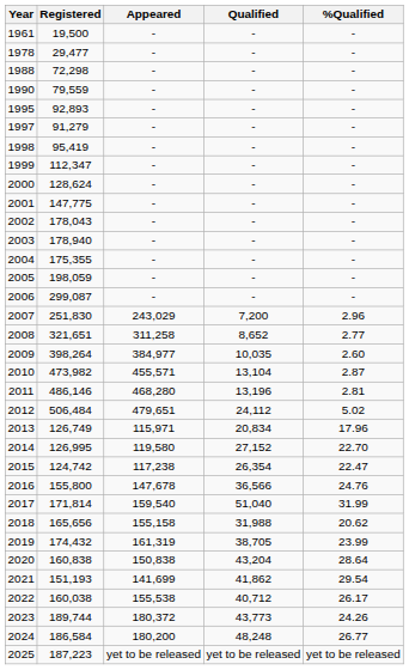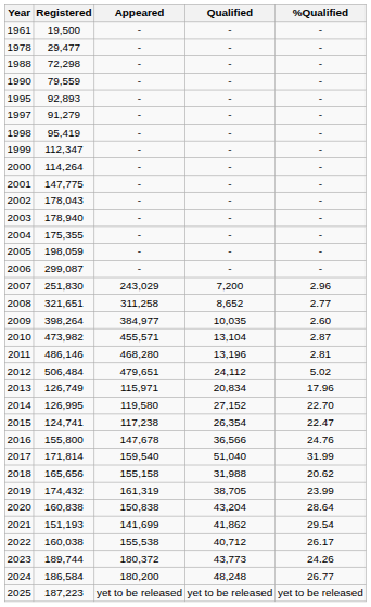 <table class="wikitable" style="text-align:center; vertical-align:bottom;">
 <tr>
 <th>Year</th>
 <th>Registered</th>
 <th>Appeared</th>
 <th>Qualified</th>
 <th>%Qualified</th>
 </tr>
 <tr>
 <td>1961</td>
 <td>19,500</td>
 <td>-</td>
 <td>-</td>
 <td>-</td>
 </tr>
 <tr>
 <td>1978</td>
 <td>29,477</td>
 <td>-</td>
 <td>-</td>
 <td>-</td>
 </tr>
 <tr>
 <td>1988</td>
 <td>72,298</td>
 <td>-</td>
 <td>-</td>
 <td>-</td>
 </tr>
 <tr>
 <td>1990</td>
 <td>79,559</td>
 <td>-</td>
 <td>-</td>
 <td>-</td>
 </tr>
 <tr>
 <td>1995</td>
 <td>92,893</td>
 <td>-</td>
 <td>-</td>
 <td>-</td>
 </tr>
 <tr>
 <td>1997</td>
 <td>91,279</td>
 <td>-</td>
 <td>-</td>
 <td>-</td>
 </tr>
 <tr>
 <td>1998</td>
 <td>95,419</td>
 <td>-</td>
 <td>-</td>
 <td>-</td>
 </tr>
 <tr>
 <td>1999</td>
 <td>112,347</td>
 <td>-</td>
 <td>-</td>
 <td>-</td>
 </tr>
 <tr>
 <td>2000</td>
-<td>128,624</td>
+<td>114,264</td>
 <td>-</td>
 <td>-</td>
 <td>-</td>
 </tr>
 <tr>
 <td>2001</td>
 <td>147,775</td>
 <td>-</td>
 <td>-</td>
 <td>-</td>
 </tr>
 <tr>
 <td>2002</td>
 <td>178,043</td>
 <td>-</td>
 <td>-</td>
 <td>-</td>
 </tr>
 <tr>
 <td>2003</td>
 <td>178,940</td>
 <td>-</td>
 <td>-</td>
 <td>-</td>
 </tr>
 <tr>
 <td>2004</td>
 <td>175,355</td>
 <td>-</td>
 <td>-</td>
 <td>-</td>
 </tr>
 <tr>
 <td>2005</td>
 <td>198,059</td>
 <td>-</td>
 <td>-</td>
 <td>-</td>
 </tr>
 <tr>
 <td>2006</td>
 <td>299,087</td>
 <td>-</td>
 <td>-</td>
 <td>-</td>
 </tr>
 <tr>
 <td>2007</td>
 <td>251,830</td>
 <td>243,029</td>
 <td>7,200</td>
 <td>2.96</td>
 </tr>
 <tr>
 <td>2008</td>
 <td>321,651</td>
 <td>311,258</td>
 <td>8,652</td>
 <td>2.77</td>
 </tr>
 <tr>
 <td>2009</td>
 <td>398,264</td>
 <td>384,977</td>
 <td>10,035</td>
 <td>2.60</td>
 </tr>
 <tr>
 <td>2010</td>
 <td>473,982</td>
 <td>455,571</td>
 <td>13,104</td>
 <td>2.87</td>
 </tr>
 <tr>
 <td>2011</td>
 <td>486,146</td>
 <td>468,280</td>
 <td>13,196</td>
 <td>2.81</td>
 </tr>
 <tr>
 <td>2012</td>
 <td>506,484</td>
 <td>479,651</td>
 <td>24,112</td>
 <td>5.02</td>
 </tr>
 <tr>
 <td>2013</td>
 <td>126,749</td>
 <td>115,971</td>
 <td>20,834</td>
 <td>17.96</td>
 </tr>
 <tr>
 <td>2014</td>
 <td>126,995</td>
 <td>119,580</td>
 <td>27,152</td>
 <td>22.70</td>
 </tr>
 <tr>
 <td>2015</td>
-<td>124,742</td>
+<td>124,741</td>
 <td>117,238</td>
 <td>26,354</td>
 <td>22.47</td>
 </tr>
 <tr>
 <td>2016</td>
 <td>155,800</td>
 <td>147,678</td>
 <td>36,566</td>
 <td>24.76</td>
 </tr>
 <tr>
 <td>2017</td>
 <td>171,814</td>
 <td>159,540</td>
 <td>51,040</td>
 <td>31.99</td>
 </tr>
 <tr>
 <td>2018</td>
 <td>165,656</td>
 <td>155,158</td>
 <td>31,988</td>
 <td>20.62</td>
 </tr>
 <tr>
 <td>2019</td>
 <td>174,432</td>
 <td>161,319</td>
 <td>38,705</td>
 <td>23.99</td>
 </tr>
 <tr>
 <td>2020</td>
 <td>160,838</td>
 <td>150,838</td>
 <td>43,204</td>
 <td>28.64</td>
 </tr>
 <tr>
 <td>2021</td>
 <td>151,193</td>
 <td>141,699</td>
 <td>41,862</td>
 <td>29.54</td>
 </tr>
 <tr>
 <td>2022</td>
 <td>160,038</td>
 <td>155,538</td>
 <td>40,712</td>
 <td>26.17</td>
 </tr>
 <tr>
 <td>2023</td>
 <td>189,744</td>
 <td>180,372</td>
 <td>43,773</td>
 <td>24.26</td>
 </tr>
 <tr>
 <td>2024</td>
 <td>186,584</td>
 <td>180,200</td>
 <td>48,248</td>
 <td>26.77</td>
 </tr>
 <tr>
 <td>2025</td>
 <td>187,223</td>
 <td>yet to be released</td>
 <td>yet to be released</td>
 <td>yet to be released</td>
 </tr>
 </table>
